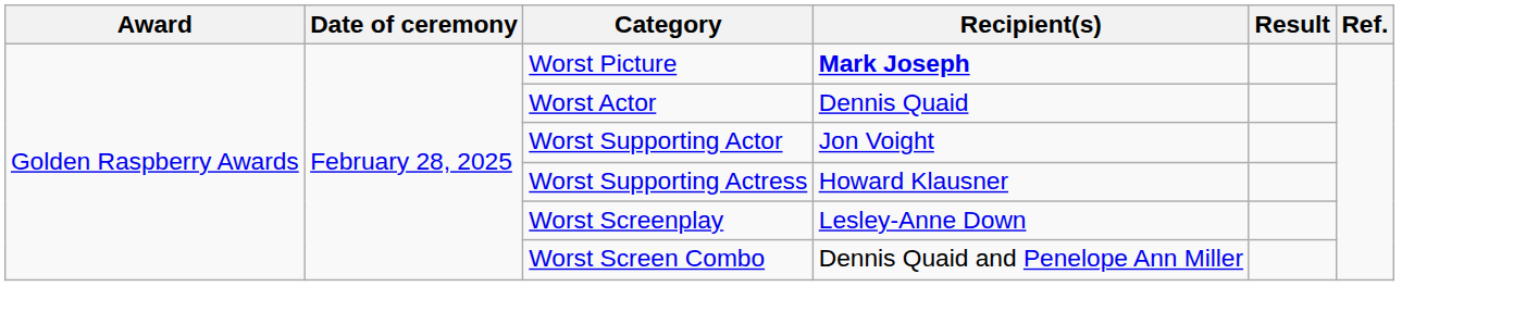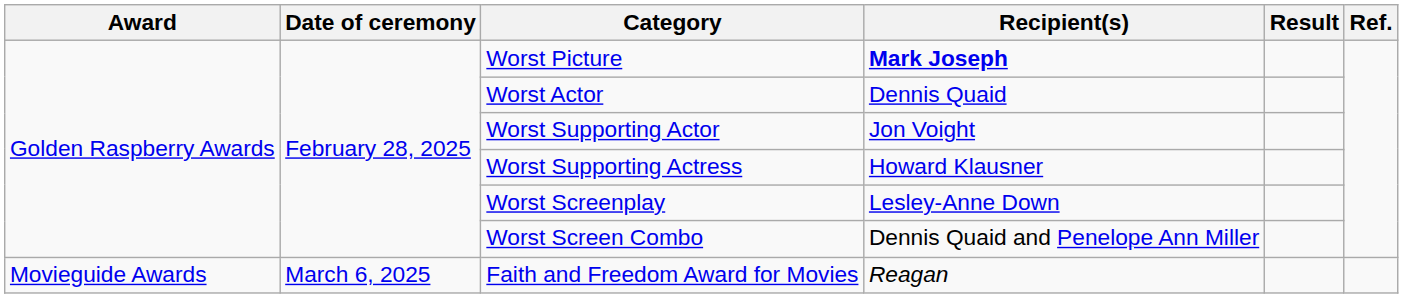 <table class="wikitable">
 <tr>
 <th>Award</th>
 <th>Date of ceremony</th>
 <th>Category</th>
 <th>Recipient(s)</th>
 <th>Result</th>
 <th>Ref.</th>
 </tr>
 <tr>
 <td rowspan="6"><a href='#'>Golden Raspberry Awards</a></td>
 <td rowspan="6"><a href='#'>February 28, 2025</a></td>
 <td><a href='#'>Worst Picture</a></td>
 <td><strong><a href='#'>Mark Joseph</a></strong></td>
 <td></td>
 <td align="center" rowspan="6"><br></td>
 </tr>
 <tr>
 <td><a href='#'>Worst Actor</a></td>
 <td><a href='#'>Dennis Quaid</a></td>
 <td></td>
 </tr>
 <tr>
 <td><a href='#'>Worst Supporting Actor</a></td>
 <td><a href='#'>Jon Voight</a></td>
 <td></td>
 </tr>
 <tr>
 <td><a href='#'>Worst Supporting Actress</a></td>
 <td><a href='#'>Howard Klausner</a></td>
 <td></td>
 </tr>
 <tr>
 <td><a href='#'>Worst Screenplay</a></td>
 <td><a href='#'>Lesley-Anne Down</a></td>
 <td></td>
 </tr>
 <tr>
 <td><a href='#'>Worst Screen Combo</a></td>
 <td>Dennis Quaid and <a href='#'>Penelope Ann Miller</a></td>
 <td></td>
 </tr>
+<tr>
+<td><a href='#'>Movieguide Awards</a></td>
+<td><a href='#'>March 6, 2025</a></td>
+<td><a href='#'>Faith and Freedom Award for Movies</a></td>
+<td><em>Reagan</em></td>
+<td></td>
+<td align="center"></td>
+</tr>
 </table>
